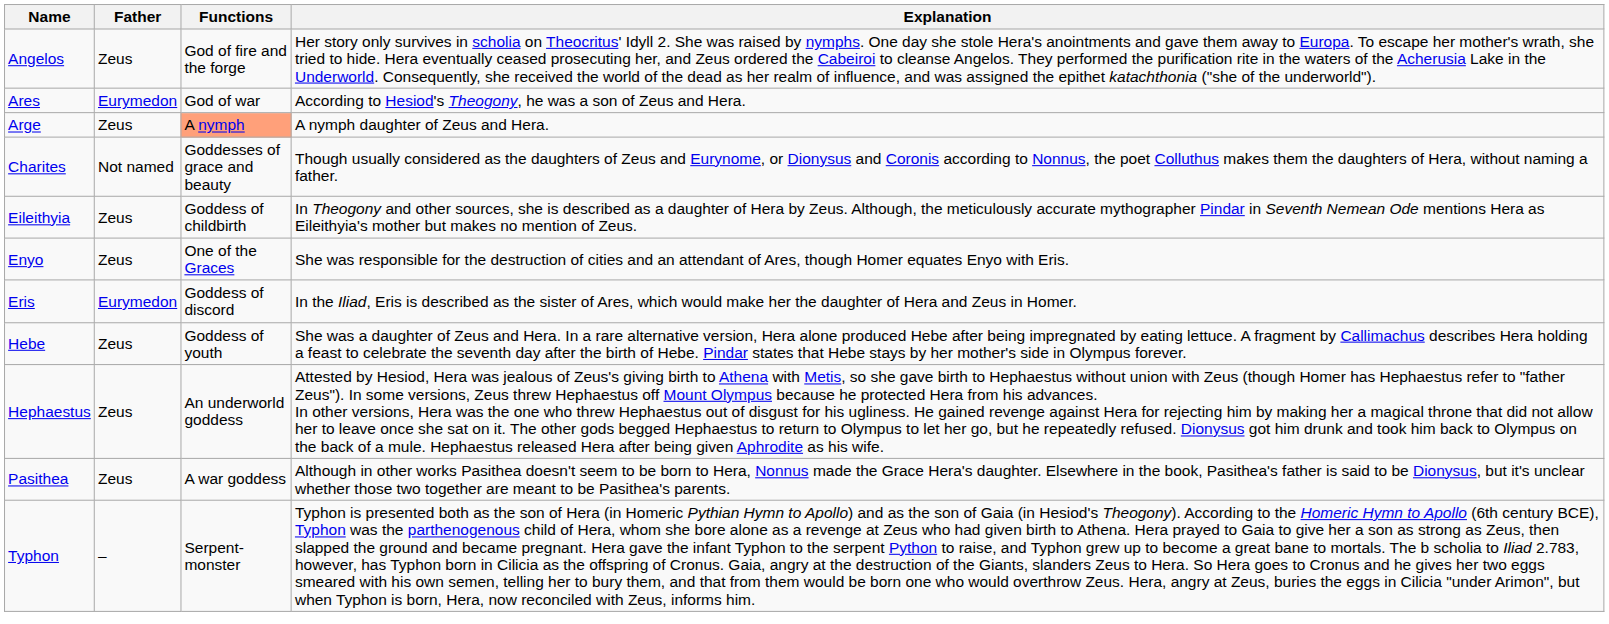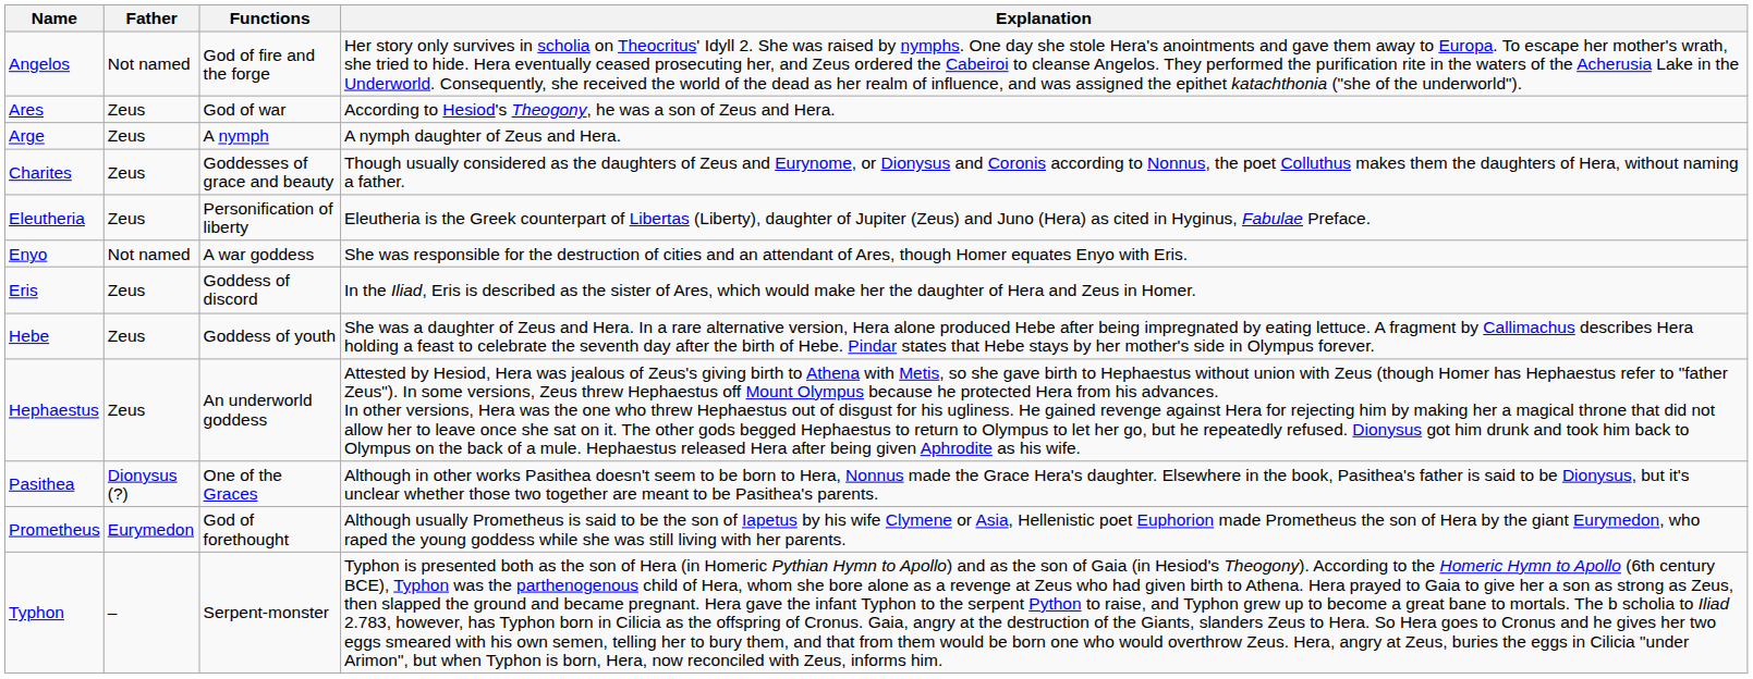 <table class="wikitable" style="font-size: 95%;">
 <tr>
 <th>Name</th>
 <th>Father</th>
 <th>Functions</th>
 <th>Explanation</th>
 </tr>
 <tr>
 <td><a href='#'>Angelos</a></td>
-<td>Zeus</td>
+<td>Not named</td>
 <td>God of fire and the forge</td>
 <td>Her story only survives in <a href='#'>scholia</a> on <a href='#'>Theocritus</a>' Idyll 2. She was raised by <a href='#'>nymphs</a>. One day she stole Hera's anointments and gave them away to <a href='#'>Europa</a>. To escape her mother's wrath, she tried to hide. Hera eventually ceased prosecuting her, and Zeus ordered the <a href='#'>Cabeiroi</a> to cleanse Angelos. They performed the purification rite in the waters of the <a href='#'>Acherusia</a> Lake in the <a href='#'>Underworld</a>. Consequently, she received the world of the dead as her realm of influence, and was assigned the epithet <em>katachthonia</em> ("she of the underworld").</td>
 </tr>
 <tr>
 <td><a href='#'>Ares</a></td>
-<td><a href='#'>Eurymedon</a></td>
+<td>Zeus</td>
 <td>God of war</td>
 <td>According to <a href='#'>Hesiod</a>'s <em><a href='#'>Theogony</a></em>, he was a son of Zeus and Hera.</td>
 </tr>
 <tr>
 <td><a href='#'>Arge</a></td>
 <td>Zeus</td>
-<td style="background: lightsalmon;">A <a href='#'>nymph</a></td>
+<td>A <a href='#'>nymph</a></td>
 <td>A nymph daughter of Zeus and Hera.</td>
 </tr>
 <tr>
 <td><a href='#'>Charites</a></td>
-<td>Not named</td>
+<td>Zeus</td>
 <td>Goddesses of grace and beauty</td>
 <td>Though usually considered as the daughters of Zeus and <a href='#'>Eurynome</a>, or <a href='#'>Dionysus</a> and <a href='#'>Coronis</a> according to <a href='#'>Nonnus</a>, the poet <a href='#'>Colluthus</a> makes them the daughters of Hera, without naming a father.</td>
 </tr>
 <tr>
-<td><a href='#'>Eileithyia</a></td>
+<td><a href='#'>Eleutheria</a></td>
 <td>Zeus</td>
-<td>Goddess of childbirth</td>
-<td>In <em>Theogony</em> and other sources, she is described as a daughter of Hera by Zeus. Although, the meticulously accurate mythographer <a href='#'>Pindar</a> in <em>Seventh Nemean Ode</em> mentions Hera as Eileithyia's mother but makes no mention of Zeus.</td>
+<td>Personification of liberty</td>
+<td>Eleutheria is the Greek counterpart of <a href='#'>Libertas</a> (Liberty), daughter of Jupiter (Zeus) and Juno (Hera) as cited in Hyginus, <em><a href='#'>Fabulae</a></em> Preface.</td>
 </tr>
 <tr>
 <td><a href='#'>Enyo</a></td>
-<td>Zeus</td>
-<td>One of the <a href='#'>Graces</a></td>
+<td>Not named</td>
+<td>A war goddess</td>
 <td>She was responsible for the destruction of cities and an attendant of Ares, though Homer equates Enyo with Eris.</td>
 </tr>
 <tr>
 <td><a href='#'>Eris</a></td>
-<td><a href='#'>Eurymedon</a></td>
+<td>Zeus</td>
 <td>Goddess of discord</td>
 <td>In the <em>Iliad</em>, Eris is described as the sister of Ares, which would make her the daughter of Hera and Zeus in Homer.</td>
 </tr>
 <tr>
 <td><a href='#'>Hebe</a></td>
 <td>Zeus</td>
 <td>Goddess of youth</td>
 <td>She was a daughter of Zeus and Hera. In a rare alternative version, Hera alone produced Hebe after being impregnated by eating lettuce. A fragment by <a href='#'>Callimachus</a> describes Hera holding a feast to celebrate the seventh day after the birth of Hebe. <a href='#'>Pindar</a> states that Hebe stays by her mother's side in Olympus forever.</td>
 </tr>
 <tr>
 <td><a href='#'>Hephaestus</a></td>
 <td>Zeus</td>
 <td>An underworld goddess</td>
 <td>Attested by Hesiod, Hera was jealous of Zeus's giving birth to <a href='#'>Athena</a> with <a href='#'>Metis</a>, so she gave birth to Hephaestus without union with Zeus (though Homer has Hephaestus refer to "father Zeus"). In some versions, Zeus threw Hephaestus off <a href='#'>Mount Olympus</a> because he protected Hera from his advances.<br>In other versions, Hera was the one who threw Hephaestus out of disgust for his ugliness. He gained revenge against Hera for rejecting him by making her a magical throne that did not allow her to leave once she sat on it. The other gods begged Hephaestus to return to Olympus to let her go, but he repeatedly refused. <a href='#'>Dionysus</a> got him drunk and took him back to Olympus on the back of a mule. Hephaestus released Hera after being given <a href='#'>Aphrodite</a> as his wife.</td>
 </tr>
 <tr>
 <td><a href='#'>Pasithea</a></td>
-<td>Zeus</td>
-<td>A war goddess</td>
+<td><a href='#'>Dionysus</a> (?)</td>
+<td>One of the <a href='#'>Graces</a></td>
 <td>Although in other works Pasithea doesn't seem to be born to Hera, <a href='#'>Nonnus</a> made the Grace Hera's daughter. Elsewhere in the book, Pasithea's father is said to be <a href='#'>Dionysus</a>, but it's unclear whether those two together are meant to be Pasithea's parents.</td>
+</tr>
+<tr>
+<td><a href='#'>Prometheus</a></td>
+<td><a href='#'>Eurymedon</a></td>
+<td>God of forethought</td>
+<td>Although usually Prometheus is said to be the son of <a href='#'>Iapetus</a> by his wife <a href='#'>Clymene</a> or <a href='#'>Asia</a>, Hellenistic poet <a href='#'>Euphorion</a> made Prometheus the son of Hera by the giant <a href='#'>Eurymedon</a>, who raped the young goddess while she was still living with her parents.</td>
 </tr>
 <tr>
 <td><a href='#'>Typhon</a></td>
 <td>–</td>
 <td>Serpent-monster</td>
 <td>Typhon is presented both as the son of Hera (in Homeric <em>Pythian Hymn to Apollo</em>) and as the son of Gaia (in Hesiod's <em>Theogony</em>). According to the <a href='#'><em>Homeric Hymn to Apollo</em></a> (6th century BCE), <a href='#'>Typhon</a> was the <a href='#'>parthenogenous</a> child of Hera, whom she bore alone as a revenge at Zeus who had given birth to Athena. Hera prayed to Gaia to give her a son as strong as Zeus, then slapped the ground and became pregnant. Hera gave the infant Typhon to the serpent <a href='#'>Python</a> to raise, and Typhon grew up to become a great bane to mortals. The b scholia to <em>Iliad</em> 2.783, however, has Typhon born in Cilicia as the offspring of Cronus. Gaia, angry at the destruction of the Giants, slanders Zeus to Hera. So Hera goes to Cronus and he gives her two eggs smeared with his own semen, telling her to bury them, and that from them would be born one who would overthrow Zeus. Hera, angry at Zeus, buries the eggs in Cilicia "under Arimon", but when Typhon is born, Hera, now reconciled with Zeus, informs him.</td>
 </tr>
 </table>
